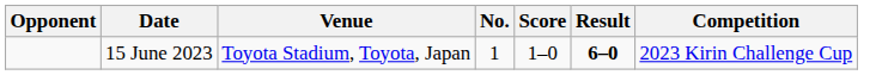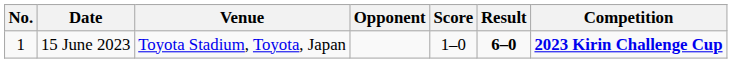 <table class="wikitable sortable">
 <tr>
-<th scope="col">Opponent</th>
+<th scope="col">No.</th>
 <th scope="col">Date</th>
 <th scope="col">Venue</th>
-<th scope="col">No.</th>
+<th scope="col">Opponent</th>
 <th scope="col">Score</th>
 <th scope="col">Result</th>
 <th scope="col">Competition</th>
 </tr>
 <tr>
-<td></td>
+<td align="center">1</td>
 <td>15 June 2023</td>
 <td><a href='#'>Toyota Stadium</a>, <a href='#'>Toyota</a>, Japan</td>
-<td align="center">1</td>
+<td></td>
 <td align="center">1–0</td>
 <td align="center"><strong>6–0</strong></td>
-<td><a href='#'>2023 Kirin Challenge Cup</a></td>
+<td><strong><a href='#'>2023 Kirin Challenge Cup</a></strong></td>
 </tr>
 </table>
